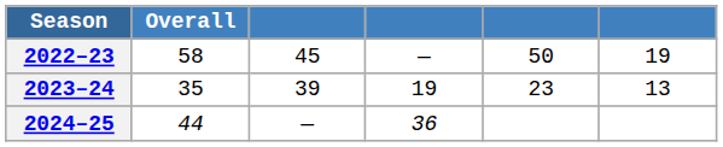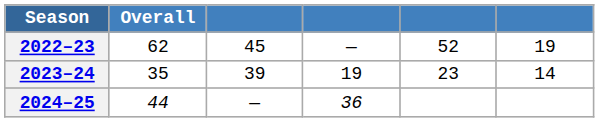 <table class="wikitable" style="font-size:86%; text-align:center; border:grey solid 1px; border-collapse:collapse; background:#ffffff;">
 <tr>
 <th style="background-color:#369; color:white; width:60px;"> Season </th>
 <th style="background-color:#4180be; color:white; width:55px;">Overall</th>
 <th style="background-color:#4180be; color:white; width:55px;"></th>
 <th style="background-color:#4180be; color:white; width:55px;"></th>
 <th style="background-color:#4180be; color:white; width:55px;"></th>
 <th style="background-color:#4180be; color:white; width:55px;"></th>
 </tr>
 <tr>
 <th scope=row align=center><a href='#'>2022–23</a></th>
-<td align=center>58</td>
+<td align=center>62</td>
 <td align=center>45</td>
 <td align=center>—</td>
-<td align=center>50</td>
+<td align=center>52</td>
 <td align=center>19</td>
 </tr>
 <tr>
 <th scope=row align=center><a href='#'>2023–24</a></th>
 <td align=center>35</td>
 <td align=center>39</td>
 <td align=center>19</td>
 <td align=center>23</td>
-<td align=center>13</td>
+<td align=center>14</td>
 </tr>
 <tr>
 <th scope=row align=center><a href='#'>2024–25</a></th>
 <td align=center><em>44</em></td>
 <td align=center>—</td>
 <td align=center><em>36</em></td>
 <td align=center></td>
 <td align=center></td>
 </tr>
 </table>
